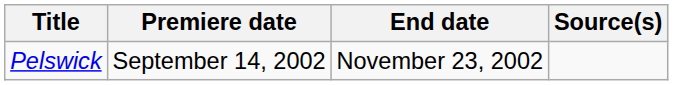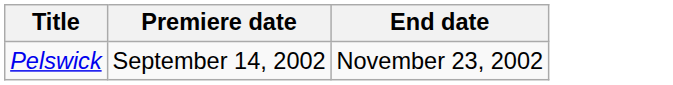 <table class="wikitable sortable">
 <tr>
 <th>Title</th>
 <th>Premiere date</th>
 <th>End date</th>
-<th>Source(s)</th>
 </tr>
 <tr>
 <td><em><a href='#'>Pelswick</a></em></td>
 <td>September 14, 2002</td>
 <td>November 23, 2002</td>
-<td></td>
 </tr>
 </table>
